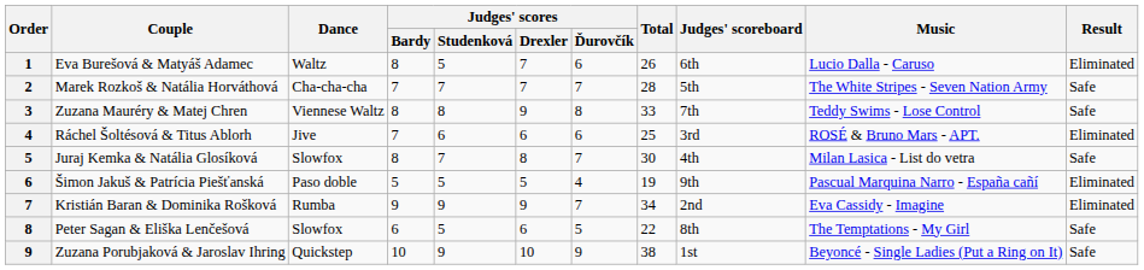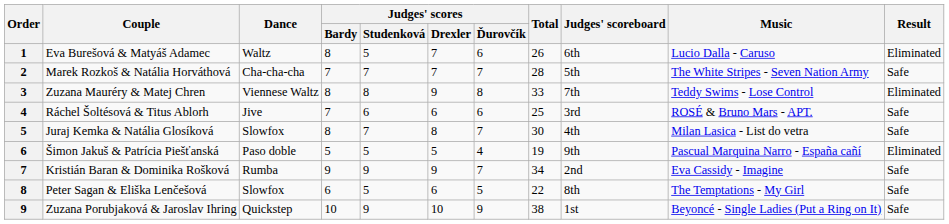 <table class="wikitable">
 <tr>
 <th rowspan="2">Order</th>
 <th rowspan="2">Couple</th>
 <th rowspan="2">Dance</th>
 <th colspan="4">Judges' scores</th>
 <th rowspan="2">Total</th>
 <th rowspan="2">Judges' scoreboard</th>
 <th rowspan="2">Music</th>
 <th rowspan="2">Result</th>
 </tr>
 <tr>
 <th>Bardy</th>
 <th>Studenková</th>
 <th>Drexler</th>
 <th>Ďurovčík</th>
 </tr>
 <tr>
 <th>1</th>
 <td>Eva Burešová & Matyáš Adamec</td>
 <td>Waltz</td>
 <td>8</td>
 <td>5</td>
 <td>7</td>
 <td>6</td>
 <td>26</td>
 <td>6th</td>
 <td><a href='#'>Lucio Dalla</a> - <a href='#'>Caruso</a></td>
 <td>Eliminated</td>
 </tr>
 <tr>
 <th>2</th>
 <td>Marek Rozkoš & Natália Horváthová</td>
 <td>Cha-cha-cha</td>
 <td>7</td>
 <td>7</td>
 <td>7</td>
 <td>7</td>
 <td>28</td>
 <td>5th</td>
 <td><a href='#'>The White Stripes</a> - <a href='#'>Seven Nation Army</a></td>
 <td>Safe</td>
 </tr>
 <tr>
 <th>3</th>
 <td>Zuzana Mauréry & Matej Chren</td>
 <td>Viennese Waltz</td>
 <td>8</td>
 <td>8</td>
 <td>9</td>
 <td>8</td>
 <td>33</td>
 <td>7th</td>
 <td><a href='#'>Teddy Swims</a> - <a href='#'>Lose Control</a></td>
-<td>Safe</td>
+<td>Eliminated</td>
 </tr>
 <tr>
 <th>4</th>
 <td>Ráchel Šoltésová & Titus Ablorh</td>
 <td>Jive</td>
 <td>7</td>
 <td>6</td>
 <td>6</td>
 <td>6</td>
 <td>25</td>
 <td>3rd</td>
 <td><a href='#'>ROSÉ</a> & <a href='#'>Bruno Mars</a> - <a href='#'>APT.</a></td>
-<td>Eliminated</td>
+<td>Safe</td>
 </tr>
 <tr>
 <th>5</th>
 <td>Juraj Kemka & Natália Glosíková</td>
 <td>Slowfox</td>
 <td>8</td>
 <td>7</td>
 <td>8</td>
 <td>7</td>
 <td>30</td>
 <td>4th</td>
 <td><a href='#'>Milan Lasica</a> - List do vetra</td>
 <td>Safe</td>
 </tr>
 <tr>
 <th>6</th>
 <td>Šimon Jakuš & Patrícia Piešťanská</td>
 <td>Paso doble</td>
 <td>5</td>
 <td>5</td>
 <td>5</td>
 <td>4</td>
 <td>19</td>
 <td>9th</td>
 <td><a href='#'>Pascual Marquina Narro</a> - <a href='#'>España cañí</a></td>
 <td>Eliminated</td>
 </tr>
 <tr>
 <th>7</th>
 <td>Kristián Baran & Dominika Rošková</td>
 <td>Rumba</td>
 <td>9</td>
 <td>9</td>
 <td>9</td>
 <td>7</td>
 <td>34</td>
 <td>2nd</td>
 <td><a href='#'>Eva Cassidy</a> - <a href='#'>Imagine</a></td>
-<td>Eliminated</td>
+<td>Safe</td>
 </tr>
 <tr>
 <th>8</th>
 <td>Peter Sagan & Eliška Lenčešová</td>
 <td>Slowfox</td>
 <td>6</td>
 <td>5</td>
 <td>6</td>
 <td>5</td>
 <td>22</td>
 <td>8th</td>
 <td><a href='#'>The Temptations</a> - <a href='#'>My Girl</a></td>
 <td>Safe</td>
 </tr>
 <tr>
 <th>9</th>
 <td>Zuzana Porubjaková & Jaroslav Ihring</td>
 <td>Quickstep</td>
 <td>10</td>
 <td>9</td>
 <td>10</td>
 <td>9</td>
 <td>38</td>
 <td>1st</td>
 <td><a href='#'>Beyoncé</a> - <a href='#'>Single Ladies (Put a Ring on It)</a></td>
 <td>Safe</td>
 </tr>
 </table>
